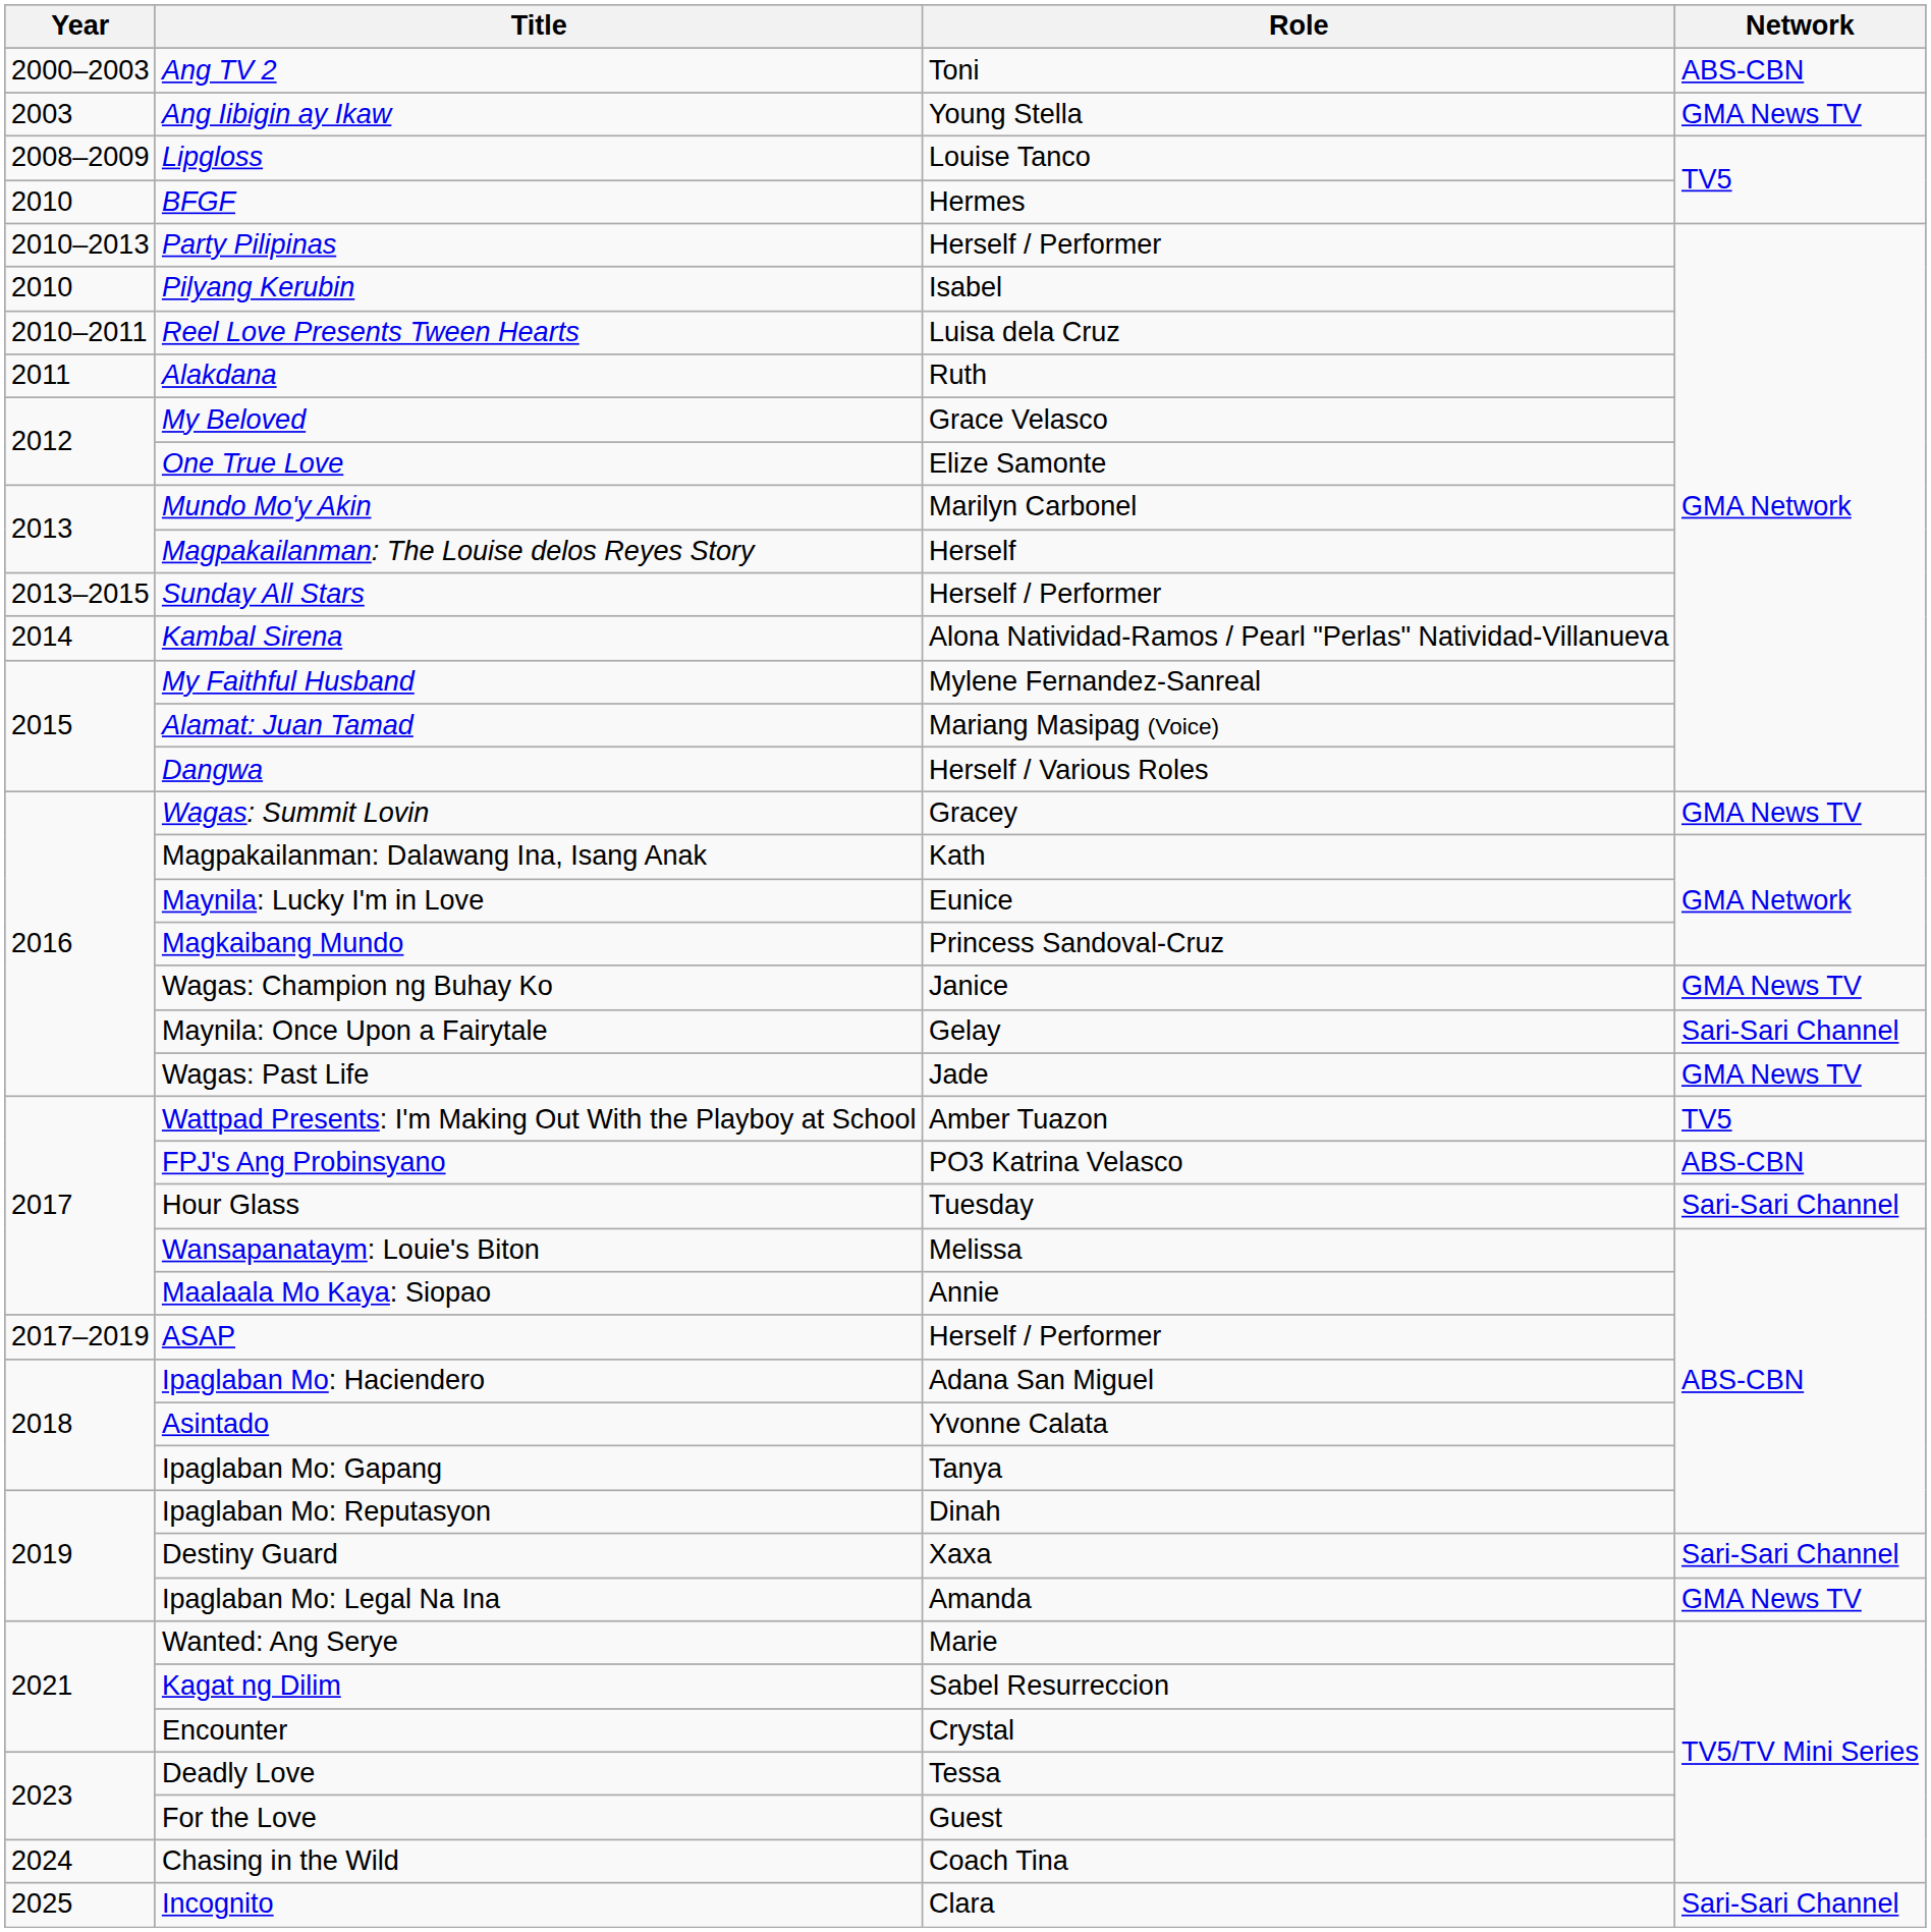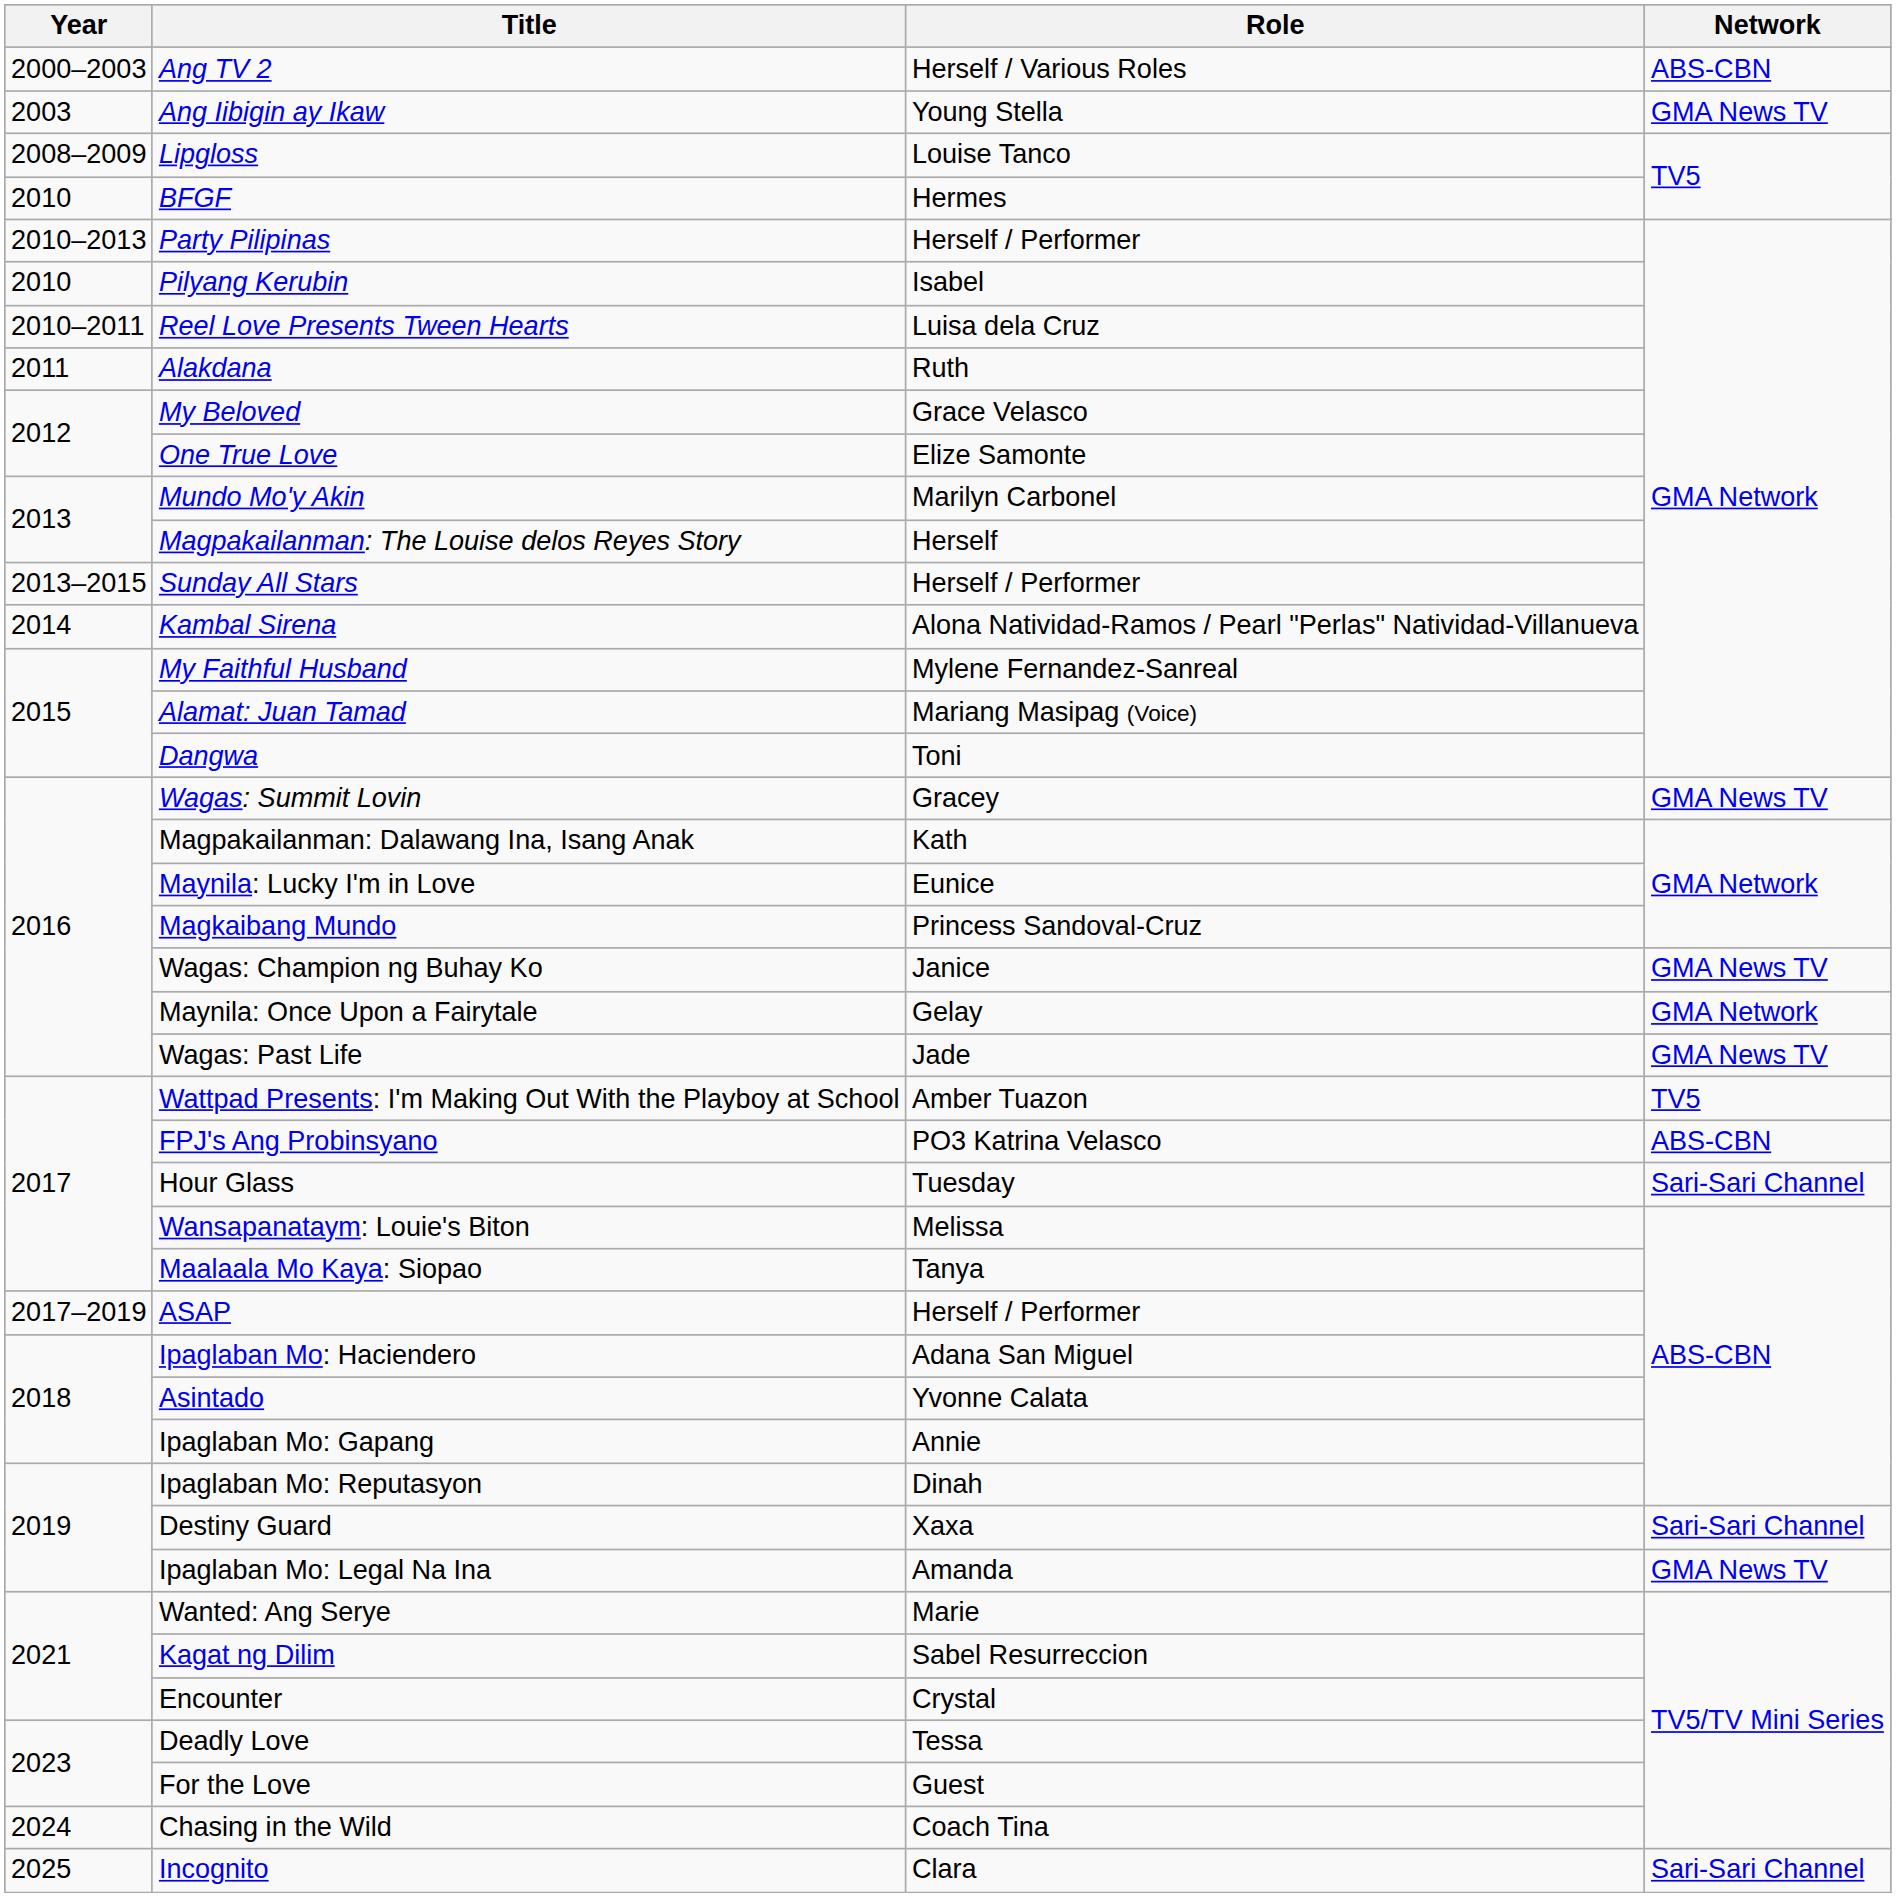 <table class="wikitable sortable">
 <tr>
 <th>Year</th>
 <th>Title</th>
 <th>Role</th>
 <th>Network</th>
 </tr>
 <tr>
 <td>2000–2003</td>
 <td><em><a href='#'>Ang TV 2</a></em></td>
-<td>Toni</td>
+<td>Herself / Various Roles</td>
 <td><a href='#'>ABS-CBN</a></td>
 </tr>
 <tr>
 <td>2003</td>
 <td><em><a href='#'>Ang Iibigin ay Ikaw</a></em></td>
 <td>Young Stella</td>
 <td><a href='#'>GMA News TV</a></td>
 </tr>
 <tr>
 <td>2008–2009</td>
 <td><em><a href='#'>Lipgloss</a></em></td>
 <td>Louise Tanco</td>
 <td rowspan="2"><a href='#'>TV5</a></td>
 </tr>
 <tr>
 <td>2010</td>
 <td><em><a href='#'>BFGF</a></em></td>
 <td>Hermes</td>
 </tr>
 <tr>
 <td>2010–2013</td>
 <td><em><a href='#'>Party Pilipinas</a></em></td>
 <td>Herself / Performer</td>
 <td rowspan="13"><a href='#'>GMA Network</a></td>
 </tr>
 <tr>
 <td>2010</td>
 <td><em><a href='#'>Pilyang Kerubin</a></em></td>
 <td>Isabel</td>
 </tr>
 <tr>
 <td>2010–2011</td>
 <td><em><a href='#'>Reel Love Presents Tween Hearts</a></em></td>
 <td>Luisa dela Cruz</td>
 </tr>
 <tr>
 <td>2011</td>
 <td><em><a href='#'>Alakdana</a></em></td>
 <td>Ruth</td>
 </tr>
 <tr>
 <td rowspan="2">2012</td>
 <td><em><a href='#'>My Beloved</a></em></td>
 <td>Grace Velasco</td>
 </tr>
 <tr>
 <td><em><a href='#'>One True Love</a></em></td>
 <td>Elize Samonte</td>
 </tr>
 <tr>
 <td rowspan="2">2013</td>
 <td><em><a href='#'>Mundo Mo'y Akin</a></em></td>
 <td>Marilyn Carbonel</td>
 </tr>
 <tr>
 <td><em><a href='#'>Magpakailanman</a>: The Louise delos Reyes Story</em></td>
 <td>Herself</td>
 </tr>
 <tr>
 <td>2013–2015</td>
 <td><em><a href='#'>Sunday All Stars</a></em></td>
 <td>Herself / Performer</td>
 </tr>
 <tr>
 <td>2014</td>
 <td><em><a href='#'>Kambal Sirena</a></em></td>
 <td>Alona Natividad-Ramos / Pearl "Perlas" Natividad-Villanueva</td>
 </tr>
 <tr>
 <td rowspan="3">2015</td>
 <td><em><a href='#'>My Faithful Husband</a></em></td>
 <td>Mylene Fernandez-Sanreal</td>
 </tr>
 <tr>
 <td><em><a href='#'>Alamat: Juan Tamad</a></em></td>
 <td>Mariang Masipag <small>(Voice)</small></td>
 </tr>
 <tr>
 <td><em><a href='#'>Dangwa</a></em></td>
-<td>Herself / Various Roles</td>
+<td>Toni</td>
 </tr>
 <tr>
 <td rowspan="7">2016</td>
 <td><em><a href='#'>Wagas</a>: Summit Lovin<strong></td>
 <td>Gracey</td>
 <td><a href='#'>GMA News TV</a></td>
 </tr>
 <tr>
 <td></em>Magpakailanman: Dalawang Ina, Isang Anak<em></td>
 <td>Kath</td>
 <td rowspan="3"><a href='#'>GMA Network</a></td>
 </tr>
 <tr>
 <td></em><a href='#'>Maynila</a>: Lucky I'm in Love<em></td>
 <td>Eunice</td>
 </tr>
 <tr>
 <td></em><a href='#'>Magkaibang Mundo</a><em></td>
 <td>Princess Sandoval-Cruz</td>
 </tr>
 <tr>
 <td></em>Wagas: Champion ng Buhay Ko<em></td>
 <td>Janice</td>
 <td><a href='#'>GMA News TV</a></td>
 </tr>
 <tr>
 <td></em>Maynila: Once Upon a Fairytale<em></td>
 <td>Gelay</td>
-<td><a href='#'>Sari-Sari Channel</a></td>
+<td><a href='#'>GMA Network</a></td>
 </tr>
 <tr>
 <td></em>Wagas: Past Life<em></td>
 <td>Jade</td>
 <td><a href='#'>GMA News TV</a></td>
 </tr>
 <tr>
 <td rowspan="5">2017</td>
 <td></em><a href='#'>Wattpad Presents</a>: I'm Making Out With the Playboy at School<em></td>
 <td>Amber Tuazon</td>
 <td><a href='#'>TV5</a></td>
 </tr>
 <tr>
 <td></em><a href='#'>FPJ's Ang Probinsyano</a><em></td>
 <td>PO3 Katrina Velasco</td>
 <td><a href='#'>ABS-CBN</a></td>
 </tr>
 <tr>
 <td></em>Hour Glass<em></td>
 <td>Tuesday</td>
 <td><a href='#'>Sari-Sari Channel</a></td>
 </tr>
 <tr>
 <td></em><a href='#'>Wansapanataym</a>: Louie's Biton<em></td>
 <td>Melissa</td>
 <td rowspan="7"><a href='#'>ABS-CBN</a></td>
 </tr>
 <tr>
 <td></em><a href='#'>Maalaala Mo Kaya</a>: Siopao<em></td>
-<td>Annie</td>
+<td>Tanya</td>
 </tr>
 <tr>
 <td>2017–2019</td>
 <td><a href='#'></em>ASAP<em></a></td>
 <td>Herself / Performer</td>
 </tr>
 <tr>
 <td rowspan="3">2018</td>
 <td></em><a href='#'>Ipaglaban Mo</a>: Haciendero<em></td>
 <td>Adana San Miguel</td>
 </tr>
 <tr>
 <td></em><a href='#'>Asintado</a><em></td>
 <td>Yvonne Calata</td>
 </tr>
 <tr>
 <td></em>Ipaglaban Mo: Gapang<em></td>
-<td>Tanya</td>
+<td>Annie</td>
 </tr>
 <tr>
 <td rowspan="3">2019</td>
 <td></em>Ipaglaban Mo: Reputasyon<em></td>
 <td>Dinah</td>
 </tr>
 <tr>
 <td></em>Destiny Guard<em></td>
 <td>Xaxa</td>
 <td><a href='#'>Sari-Sari Channel</a></td>
 </tr>
 <tr>
 <td></em>Ipaglaban Mo: Legal Na Ina<em></td>
 <td>Amanda</td>
 <td><a href='#'>GMA News TV</a></td>
 </tr>
 <tr>
 <td rowspan="3">2021</td>
 <td></em>Wanted: Ang Serye<em></td>
 <td>Marie</td>
 <td rowspan="6"><a href='#'>TV5/TV Mini Series</a></td>
 </tr>
 <tr>
 <td></em><a href='#'>Kagat ng Dilim</a><em></td>
 <td>Sabel Resurreccion</td>
 </tr>
 <tr>
 <td></em>Encounter<em></td>
 <td>Crystal</td>
 </tr>
 <tr>
 <td rowspan="2">2023</td>
 <td></em>Deadly Love<em></td>
 <td>Tessa</td>
 </tr>
 <tr>
 <td></em>For the Love<em></td>
 <td>Guest</td>
 </tr>
 <tr>
 <td>2024</td>
 <td></em>Chasing in the Wild<em></td>
 <td>Coach Tina</td>
 </tr>
 <tr>
 <td>2025</td>
 <td></em><a href='#'>Incognito</a><em></td>
 <td>Clara</td>
 <td><a href='#'>Sari-Sari Channel</a></td>
 </tr>
 </table>
